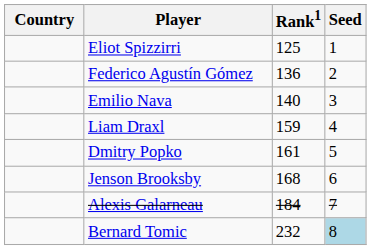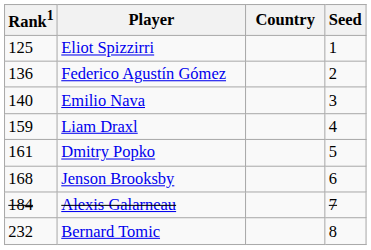 <table class="sortable wikitable">
 <tr>
+<th>Rank<sup>1</sup></th>
+<th width="175">Player</th>
 <th width="70">Country</th>
-<th width="175">Player</th>
-<th>Rank<sup>1</sup></th>
 <th>Seed</th>
 </tr>
 <tr>
+<td>125</td>
+<td><a href='#'>Eliot Spizzirri</a></td>
 <td></td>
-<td><a href='#'>Eliot Spizzirri</a></td>
-<td>125</td>
 <td>1</td>
 </tr>
 <tr>
+<td>136</td>
+<td><a href='#'>Federico Agustín Gómez</a></td>
 <td></td>
-<td><a href='#'>Federico Agustín Gómez</a></td>
-<td>136</td>
 <td>2</td>
 </tr>
 <tr>
+<td>140</td>
+<td><a href='#'>Emilio Nava</a></td>
 <td></td>
-<td><a href='#'>Emilio Nava</a></td>
-<td>140</td>
 <td>3</td>
 </tr>
 <tr>
+<td>159</td>
+<td><a href='#'>Liam Draxl</a></td>
 <td></td>
-<td><a href='#'>Liam Draxl</a></td>
-<td>159</td>
 <td>4</td>
 </tr>
 <tr>
+<td>161</td>
+<td><a href='#'>Dmitry Popko</a></td>
 <td></td>
-<td><a href='#'>Dmitry Popko</a></td>
-<td>161</td>
 <td>5</td>
 </tr>
 <tr>
+<td>168</td>
+<td><a href='#'>Jenson Brooksby</a></td>
 <td></td>
-<td><a href='#'>Jenson Brooksby</a></td>
-<td>168</td>
 <td>6</td>
 </tr>
 <tr>
+<td><s>184</s></td>
+<td><s><a href='#'>Alexis Galarneau</a></s></td>
 <td><s></s></td>
-<td><s><a href='#'>Alexis Galarneau</a></s></td>
-<td><s>184</s></td>
 <td><s>7</s></td>
 </tr>
 <tr>
+<td>232</td>
+<td><a href='#'>Bernard Tomic</a></td>
 <td></td>
-<td><a href='#'>Bernard Tomic</a></td>
-<td>232</td>
-<td style="background: lightblue;">8</td>
+<td>8</td>
 </tr>
 </table>
